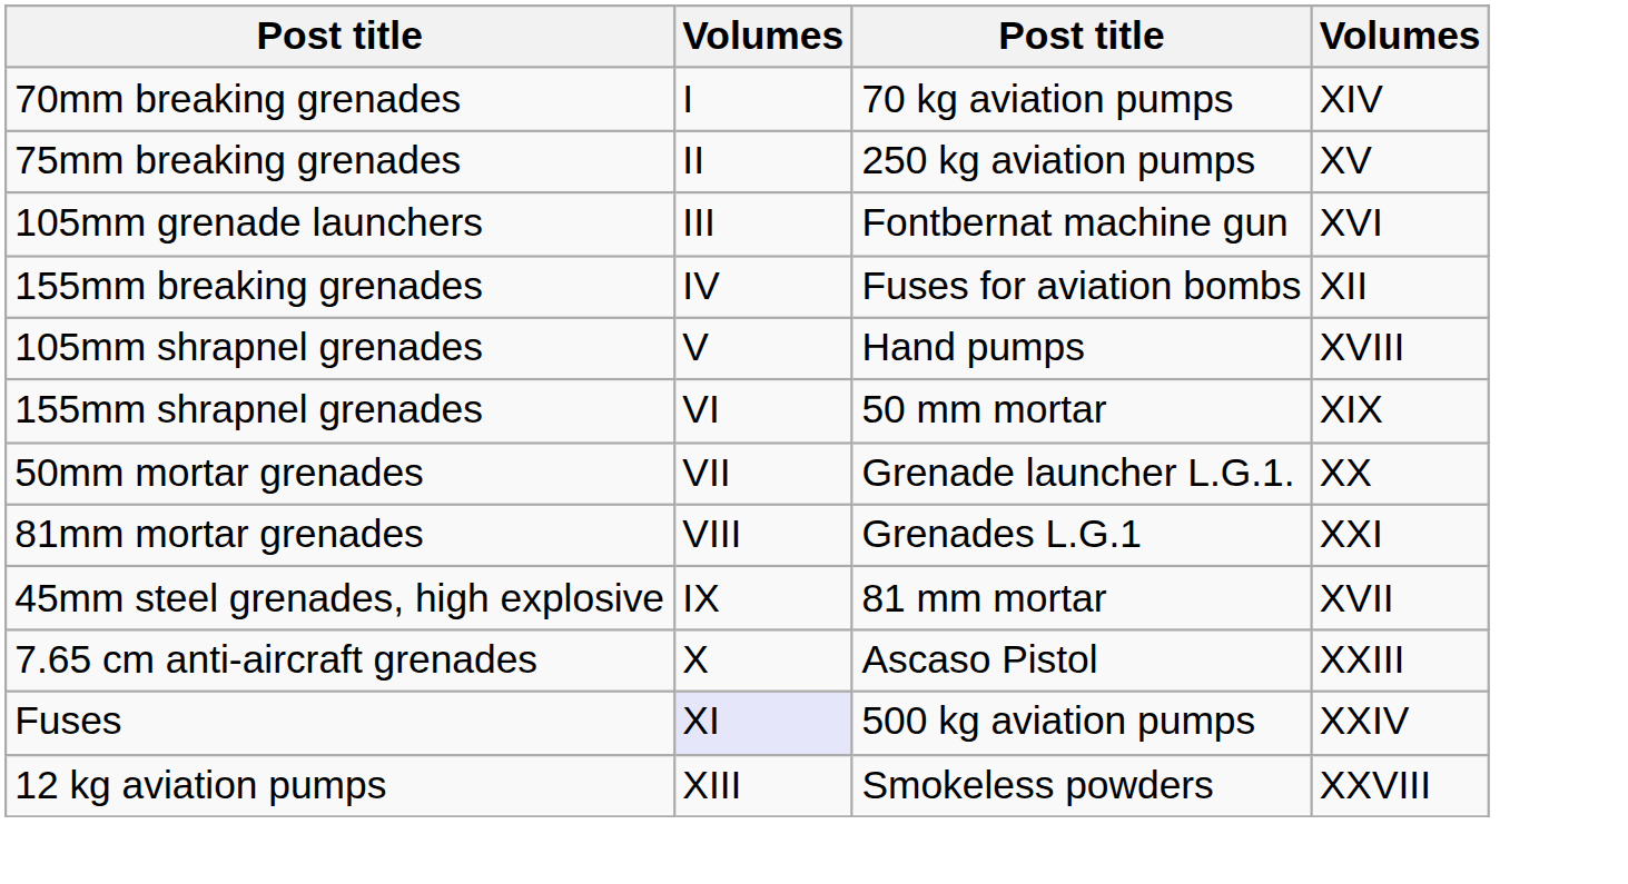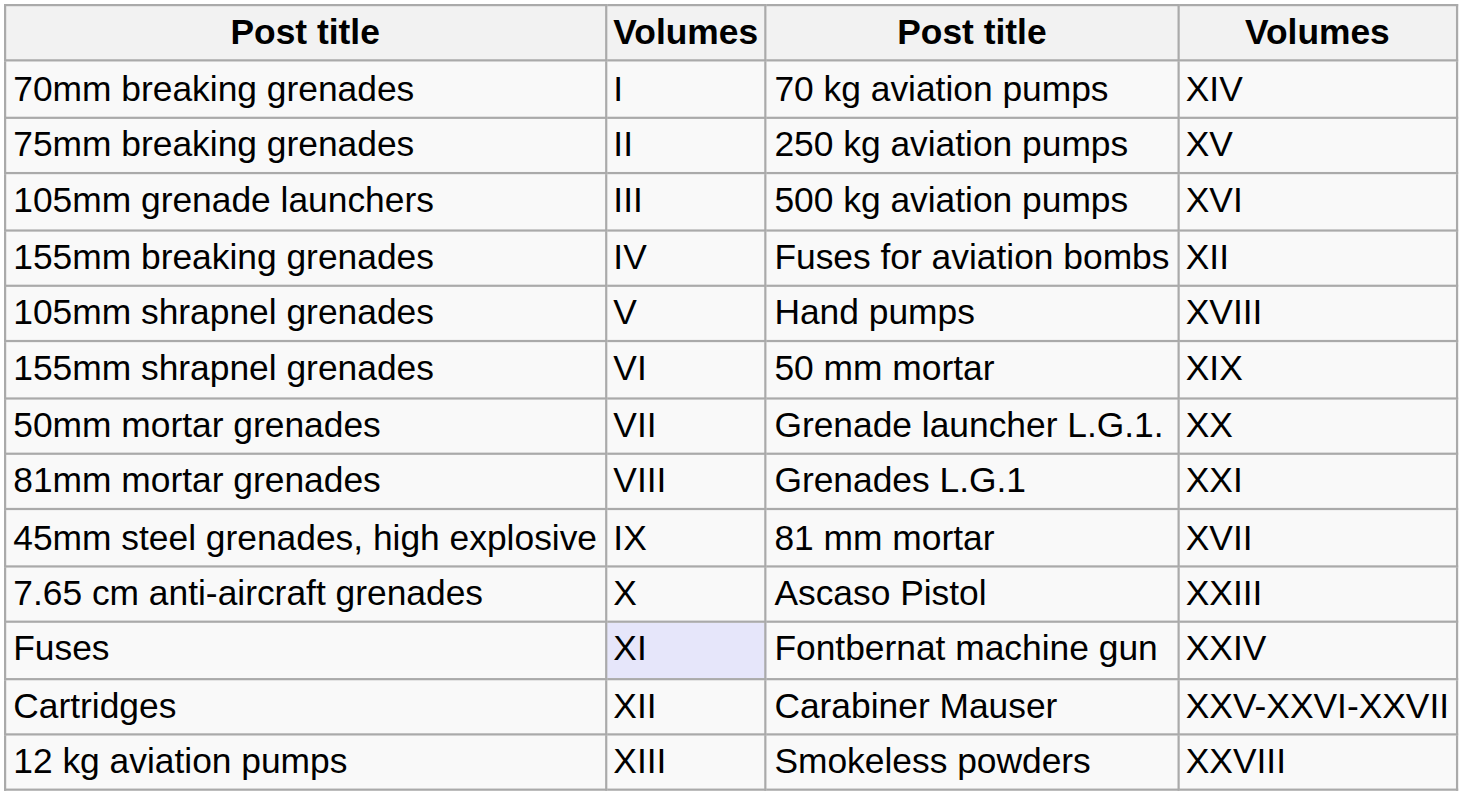 <table class = "wikitable" align = "center">
 <tr>
 <th>Post title</th>
 <th>Volumes</th>
 <th>Post title</th>
 <th>Volumes</th>
 </tr>
 <tr>
 <td>70mm breaking grenades</td>
 <td>I</td>
 <td>70 kg aviation pumps</td>
 <td>XIV</td>
 </tr>
 <tr>
 <td>75mm breaking grenades</td>
 <td>II</td>
 <td>250 kg aviation pumps</td>
 <td>XV</td>
 </tr>
 <tr>
 <td>105mm grenade launchers</td>
 <td>III</td>
-<td>Fontbernat machine gun</td>
+<td>500 kg aviation pumps</td>
 <td>XVI</td>
 </tr>
 <tr>
 <td>155mm breaking grenades</td>
 <td>IV</td>
 <td>Fuses for aviation bombs</td>
 <td>XII</td>
 </tr>
 <tr>
 <td>105mm shrapnel grenades</td>
 <td>V</td>
 <td>Hand pumps</td>
 <td>XVIII</td>
 </tr>
 <tr>
 <td>155mm shrapnel grenades</td>
 <td>VI</td>
 <td>50 mm mortar</td>
 <td>XIX</td>
 </tr>
 <tr>
 <td>50mm mortar grenades</td>
 <td>VII</td>
 <td>Grenade launcher L.G.1.</td>
 <td>XX</td>
 </tr>
 <tr>
 <td>81mm mortar grenades</td>
 <td>VIII</td>
 <td>Grenades L.G.1</td>
 <td>XXI</td>
 </tr>
 <tr>
 <td>45mm steel grenades, high explosive</td>
 <td>IX</td>
 <td>81 mm mortar</td>
 <td>XVII</td>
 </tr>
 <tr>
 <td>7.65 cm anti-aircraft grenades</td>
 <td>X</td>
 <td>Ascaso Pistol</td>
 <td>XXIII</td>
 </tr>
 <tr>
 <td>Fuses</td>
 <td style="background: lavender;">XI</td>
-<td>500 kg aviation pumps</td>
+<td>Fontbernat machine gun</td>
 <td>XXIV</td>
+</tr>
+<tr>
+<td>Cartridges</td>
+<td>XII</td>
+<td>Carabiner Mauser</td>
+<td>XXV-XXVI-XXVII</td>
 </tr>
 <tr>
 <td>12 kg aviation pumps</td>
 <td>XIII</td>
 <td>Smokeless powders</td>
 <td>XXVIII</td>
 </tr>
 </table>
